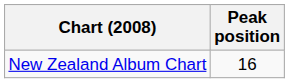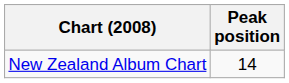 <table class="wikitable">
 <tr>
 <th>Chart (2008)</th>
 <th>Peak<br>position</th>
 </tr>
 <tr>
 <td><a href='#'>New Zealand Album Chart</a></td>
-<td style="text-align:center;">16</td>
+<td style="text-align:center;">14</td>
 </tr>
 </table>
